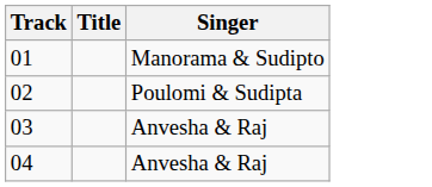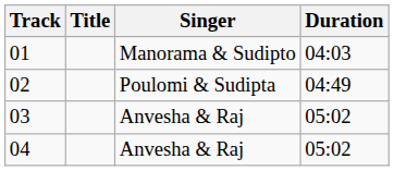 <table class="wikitable sortable">
 <tr>
 <th>Track</th>
 <th>Title</th>
 <th>Singer</th>
+<th>Duration</th>
 </tr>
 <tr>
 <td>01</td>
 <td></td>
 <td>Manorama & Sudipto</td>
+<td>04:03</td>
 </tr>
 <tr>
 <td>02</td>
 <td></td>
 <td>Poulomi & Sudipta</td>
+<td>04:49</td>
 </tr>
 <tr>
 <td>03</td>
 <td></td>
 <td>Anvesha & Raj</td>
+<td>05:02</td>
 </tr>
 <tr>
 <td>04</td>
 <td></td>
 <td>Anvesha & Raj</td>
+<td>05:02</td>
 </tr>
 </table>
